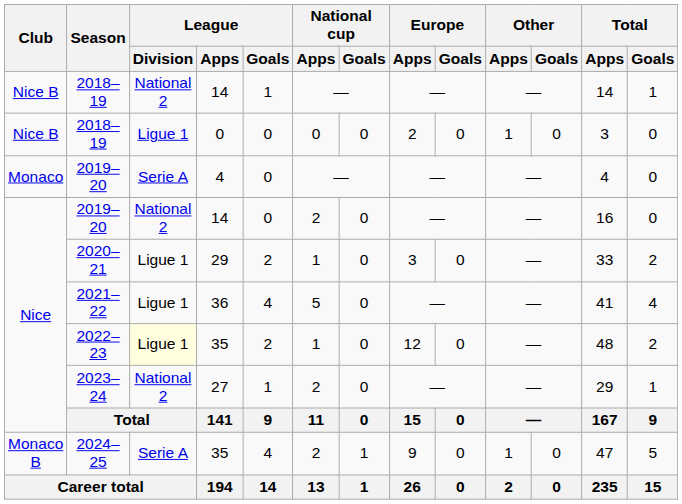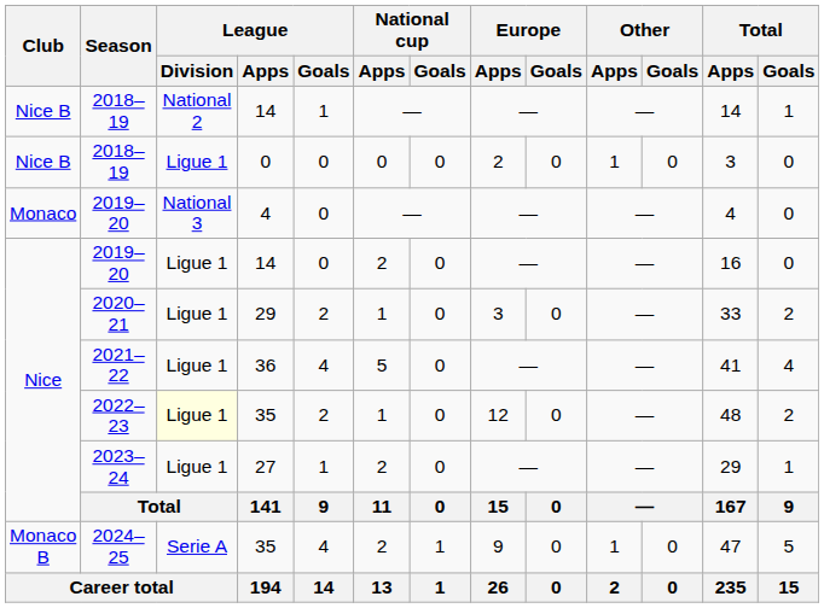 <table class="wikitable" style="text-align: center">
 <tr>
 <th rowspan="2">Club</th>
 <th rowspan="2">Season</th>
 <th colspan="3">League</th>
 <th colspan="2">National cup</th>
 <th colspan="2">Europe</th>
 <th colspan="2">Other</th>
 <th colspan="2">Total</th>
 </tr>
 <tr>
 <th>Division</th>
 <th>Apps</th>
 <th>Goals</th>
 <th>Apps</th>
 <th>Goals</th>
 <th>Apps</th>
 <th>Goals</th>
 <th>Apps</th>
 <th>Goals</th>
 <th>Apps</th>
 <th>Goals</th>
 </tr>
 <tr>
 <td><a href='#'>Nice B</a></td>
 <td><a href='#'>2018–19</a></td>
 <td><a href='#'>National 2</a></td>
 <td>14</td>
 <td>1</td>
 <td colspan="2">—</td>
 <td colspan="2">—</td>
 <td colspan="2">—</td>
 <td>14</td>
 <td>1</td>
 </tr>
 <tr>
 <td><a href='#'>Nice B</a></td>
 <td><a href='#'>2018–19</a></td>
 <td><a href='#'>Ligue 1</a></td>
 <td>0</td>
 <td>0</td>
 <td>0</td>
 <td>0</td>
 <td>2</td>
 <td>0</td>
 <td>1</td>
 <td>0</td>
 <td>3</td>
 <td>0</td>
 </tr>
 <tr>
 <td><a href='#'>Monaco</a></td>
 <td><a href='#'>2019–20</a></td>
-<td><a href='#'>Serie A</a></td>
+<td><a href='#'>National 3</a></td>
 <td>4</td>
 <td>0</td>
 <td colspan="2">—</td>
 <td colspan="2">—</td>
 <td colspan="2">—</td>
 <td>4</td>
 <td>0</td>
 </tr>
 <tr>
 <td rowspan="6"><a href='#'>Nice</a></td>
 <td><a href='#'>2019–20</a></td>
-<td><a href='#'>National 2</a></td>
+<td>Ligue 1</td>
 <td>14</td>
 <td>0</td>
 <td>2</td>
 <td>0</td>
 <td colspan="2">—</td>
 <td colspan="2">—</td>
 <td>16</td>
 <td>0</td>
 </tr>
 <tr>
 <td><a href='#'>2020–21</a></td>
 <td>Ligue 1</td>
 <td>29</td>
 <td>2</td>
 <td>1</td>
 <td>0</td>
 <td>3</td>
 <td>0</td>
 <td colspan="2">—</td>
 <td>33</td>
 <td>2</td>
 </tr>
 <tr>
 <td><a href='#'>2021–22</a></td>
 <td>Ligue 1</td>
 <td>36</td>
 <td>4</td>
 <td>5</td>
 <td>0</td>
 <td colspan="2">—</td>
 <td colspan="2">—</td>
 <td>41</td>
 <td>4</td>
 </tr>
 <tr>
 <td><a href='#'>2022–23</a></td>
 <td style="background: lightyellow;">Ligue 1</td>
 <td>35</td>
 <td>2</td>
 <td>1</td>
 <td>0</td>
 <td>12</td>
 <td>0</td>
 <td colspan="2">—</td>
 <td>48</td>
 <td>2</td>
 </tr>
 <tr>
 <td><a href='#'>2023–24</a></td>
-<td><a href='#'>National 2</a></td>
+<td>Ligue 1</td>
 <td>27</td>
 <td>1</td>
 <td>2</td>
 <td>0</td>
 <td colspan="2">—</td>
 <td colspan="2">—</td>
 <td>29</td>
 <td>1</td>
 </tr>
 <tr>
 <th colspan="2">Total</th>
 <th>141</th>
 <th>9</th>
 <th>11</th>
 <th>0</th>
 <th>15</th>
 <th>0</th>
 <th colspan="2">—</th>
 <th>167</th>
 <th>9</th>
 </tr>
 <tr>
 <td><a href='#'>Monaco B</a></td>
 <td><a href='#'>2024–25</a></td>
 <td><a href='#'>Serie A</a></td>
 <td>35</td>
 <td>4</td>
 <td>2</td>
 <td>1</td>
 <td>9</td>
 <td>0</td>
 <td>1</td>
 <td>0</td>
 <td>47</td>
 <td>5</td>
 </tr>
 <tr>
 <th colspan="3">Career total</th>
 <th>194</th>
 <th>14</th>
 <th>13</th>
 <th>1</th>
 <th>26</th>
 <th>0</th>
 <th>2</th>
 <th>0</th>
 <th>235</th>
 <th>15</th>
 </tr>
 </table>
